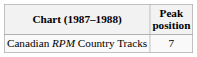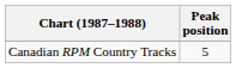 <table class="wikitable sortable">
 <tr>
 <th align="left">Chart (1987–1988)</th>
 <th align="center">Peak<br>position</th>
 </tr>
 <tr>
 </tr>
 <tr>
 <td align="left">Canadian <em>RPM</em> Country Tracks</td>
-<td align="center">7</td>
+<td align="center">5</td>
 </tr>
 </table>
